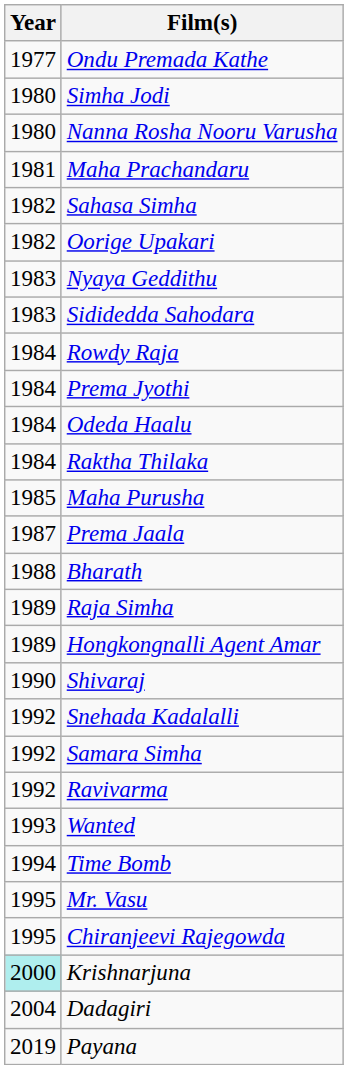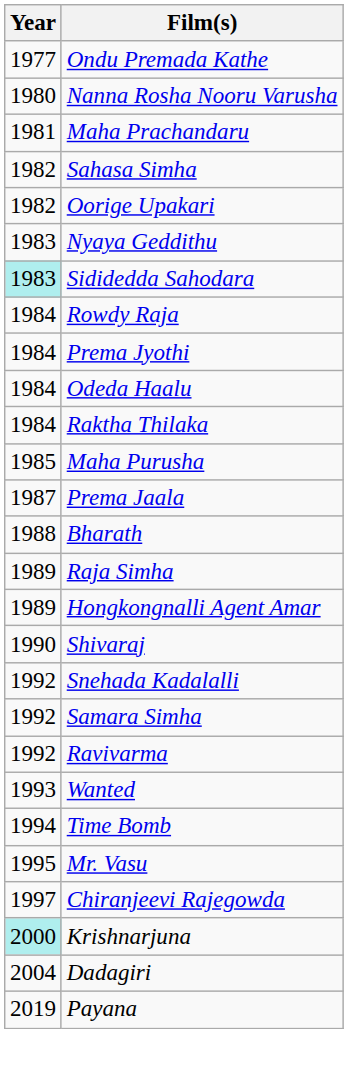 <table class="wikitable sortable">
 <tr>
 <th>Year</th>
 <th>Film(s)</th>
 </tr>
 <tr>
 <td>1977</td>
 <td><em><a href='#'>Ondu Premada Kathe</a></em></td>
-</tr>
-<tr>
-<td>1980</td>
-<td><em><a href='#'>Simha Jodi</a></em></td>
 </tr>
 <tr>
 <td>1980</td>
 <td><em><a href='#'>Nanna Rosha Nooru Varusha</a></em></td>
 </tr>
 <tr>
 <td>1981</td>
 <td><em><a href='#'>Maha Prachandaru</a></em></td>
 </tr>
 <tr>
 <td>1982</td>
 <td><em><a href='#'>Sahasa Simha </a></em></td>
 </tr>
 <tr>
 <td>1982</td>
 <td><em><a href='#'>Oorige Upakari</a></em></td>
 </tr>
 <tr>
 <td>1983</td>
 <td><em><a href='#'>Nyaya Geddithu</a></em></td>
 </tr>
 <tr>
-<td>1983</td>
+<td style="background: paleturquoise;">1983</td>
 <td><em><a href='#'>Sididedda Sahodara</a></em></td>
 </tr>
 <tr>
 <td>1984</td>
 <td><em><a href='#'>Rowdy Raja</a></em></td>
 </tr>
 <tr>
 <td>1984</td>
 <td><em><a href='#'>Prema Jyothi</a></em></td>
 </tr>
 <tr>
 <td>1984</td>
 <td><em><a href='#'>Odeda Haalu</a></em></td>
 </tr>
 <tr>
 <td>1984</td>
 <td><em><a href='#'>Raktha Thilaka</a></em></td>
 </tr>
 <tr>
 <td>1985</td>
 <td><em><a href='#'>Maha Purusha</a></em></td>
 </tr>
 <tr>
 <td>1987</td>
 <td><em><a href='#'>Prema Jaala</a></em></td>
 </tr>
 <tr>
 <td>1988</td>
 <td><em><a href='#'>Bharath</a></em></td>
 </tr>
 <tr>
 <td>1989</td>
 <td><em><a href='#'>Raja Simha</a></em></td>
 </tr>
 <tr>
 <td>1989</td>
 <td><em><a href='#'>Hongkongnalli Agent Amar</a></em></td>
 </tr>
 <tr>
 <td>1990</td>
 <td><em><a href='#'>Shivaraj</a></em></td>
 </tr>
 <tr>
 <td>1992</td>
 <td><em><a href='#'>Snehada Kadalalli</a></em></td>
 </tr>
 <tr>
 <td>1992</td>
 <td><em><a href='#'>Samara Simha</a></em></td>
 </tr>
 <tr>
 <td>1992</td>
 <td><em><a href='#'>Ravivarma</a></em></td>
 </tr>
 <tr>
 <td>1993</td>
 <td><em><a href='#'>Wanted</a></em></td>
 </tr>
 <tr>
 <td>1994</td>
 <td><em><a href='#'>Time Bomb</a></em></td>
 </tr>
 <tr>
 <td>1995</td>
 <td><em><a href='#'>Mr. Vasu</a></em></td>
 </tr>
 <tr>
-<td>1995</td>
+<td>1997</td>
 <td><em><a href='#'>Chiranjeevi Rajegowda</a></em></td>
 </tr>
 <tr>
 <td style="background: paleturquoise;">2000</td>
 <td><em>Krishnarjuna</em></td>
 </tr>
 <tr>
 <td>2004</td>
 <td><em>Dadagiri</em></td>
 </tr>
 <tr>
 <td>2019</td>
 <td><em>Payana</em></td>
 </tr>
 </table>
